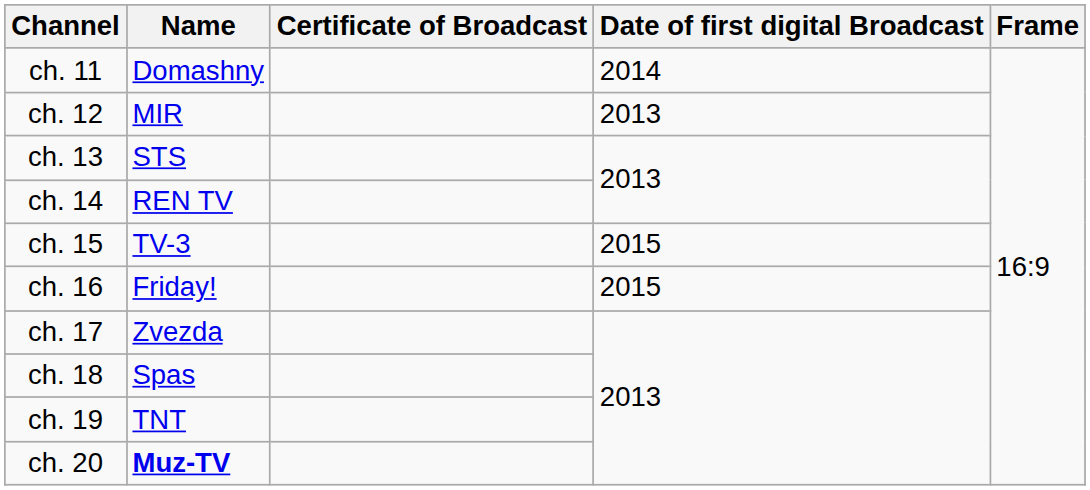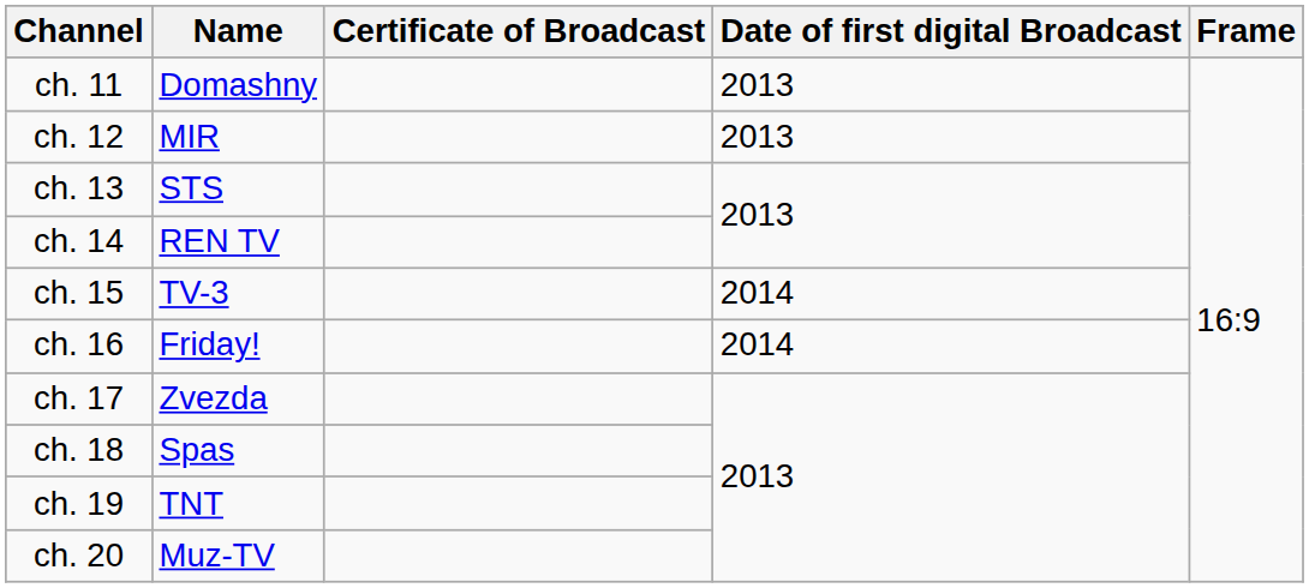 <table class = "wikitable plainrowheaders">
 <tr>
 <th>Channel</th>
 <th>Name</th>
 <th>Certificate of Broadcast</th>
 <th>Date of first digital Broadcast</th>
 <th>Frame</th>
 </tr>
 <tr>
 <td align="center">ch. 11</td>
 <td><a href='#'>Domashny</a></td>
 <td></td>
-<td>2014</td>
+<td>2013</td>
 <td rowspan="10">16:9</td>
 </tr>
 <tr>
 <td align="center">ch. 12</td>
 <td><a href='#'>MIR</a></td>
 <td></td>
 <td>2013</td>
 </tr>
 <tr>
 <td align="center">ch. 13</td>
 <td><a href='#'>STS</a></td>
 <td></td>
 <td rowspan="2">2013</td>
 </tr>
 <tr>
 <td align="center">ch. 14</td>
 <td><a href='#'>REN TV</a></td>
 <td></td>
 </tr>
 <tr>
 <td align="center">ch. 15</td>
 <td><a href='#'>TV-3</a></td>
 <td></td>
-<td>2015</td>
+<td>2014</td>
 </tr>
 <tr>
 <td align="center">ch. 16</td>
 <td><a href='#'>Friday!</a></td>
 <td></td>
-<td>2015</td>
+<td>2014</td>
 </tr>
 <tr>
 <td align="center">ch. 17</td>
 <td><a href='#'>Zvezda</a></td>
 <td></td>
 <td rowspan="4">2013</td>
 </tr>
 <tr>
 <td align="center">ch. 18</td>
 <td><a href='#'>Spas</a></td>
 <td></td>
 </tr>
 <tr>
 <td align="center">ch. 19</td>
 <td><a href='#'>TNT</a></td>
 <td></td>
 </tr>
 <tr>
 <td align="center">ch. 20</td>
-<td><strong><a href='#'>Muz-TV</a></strong></td>
+<td><a href='#'>Muz-TV</a></td>
 <td></td>
 </tr>
 </table>
